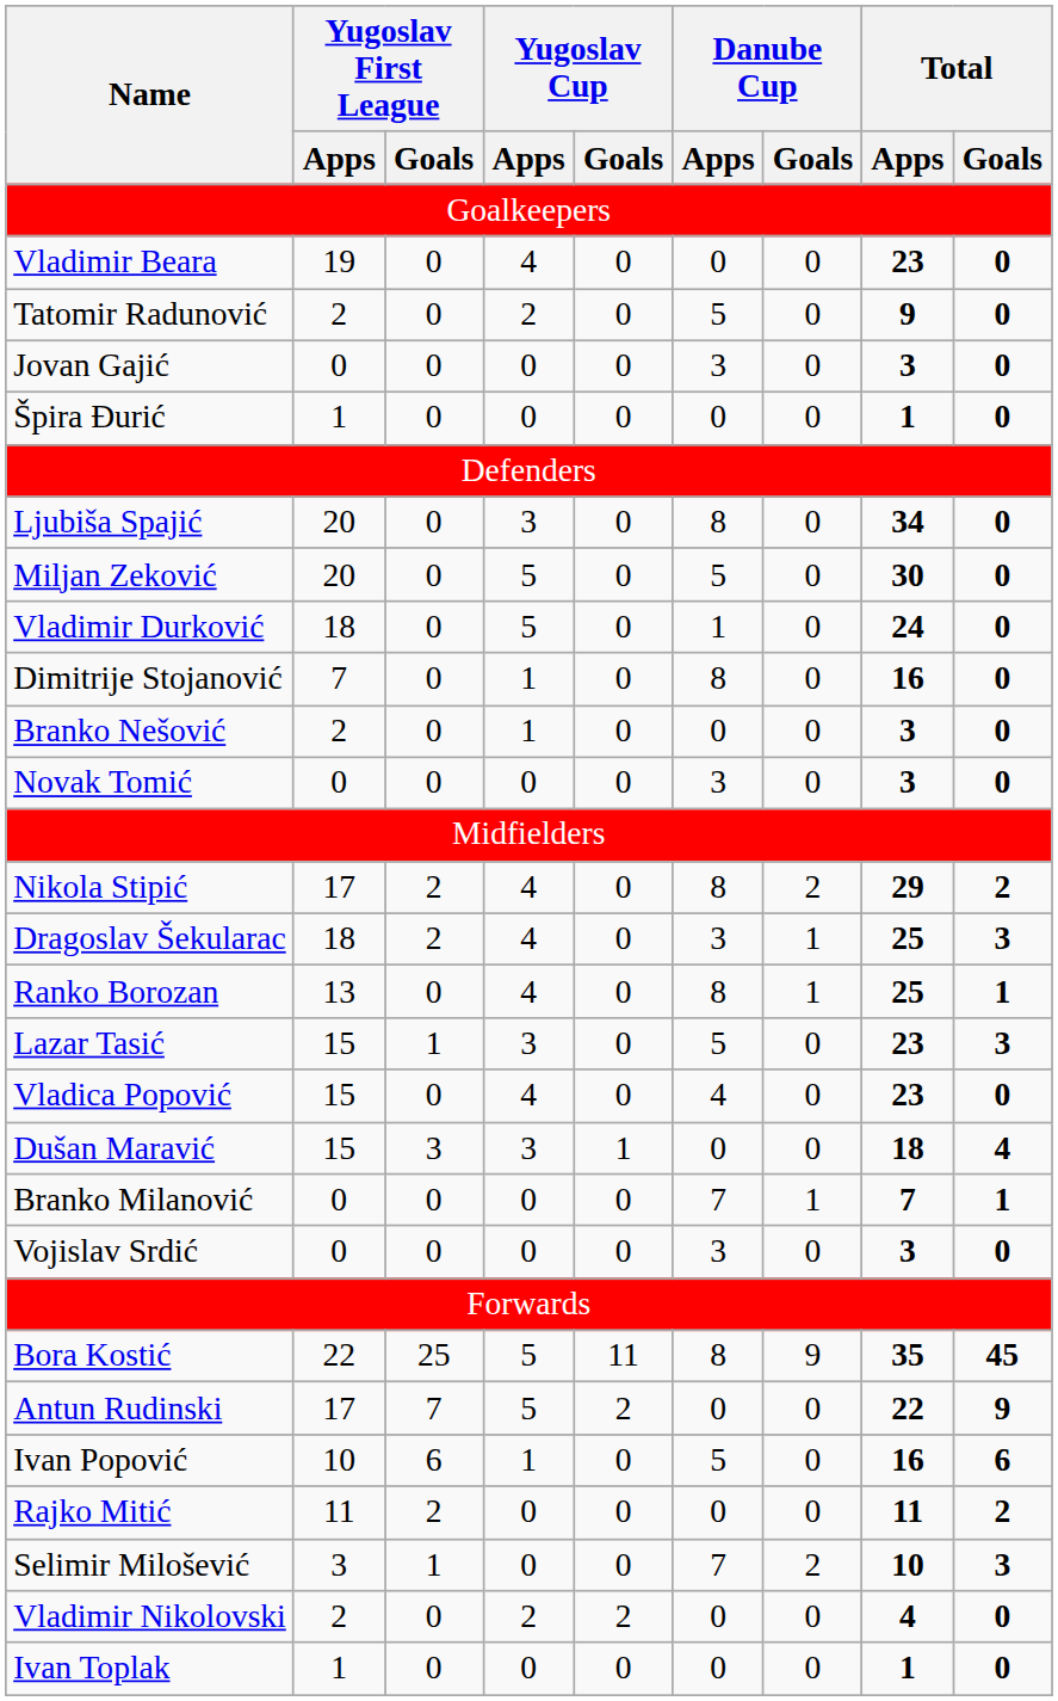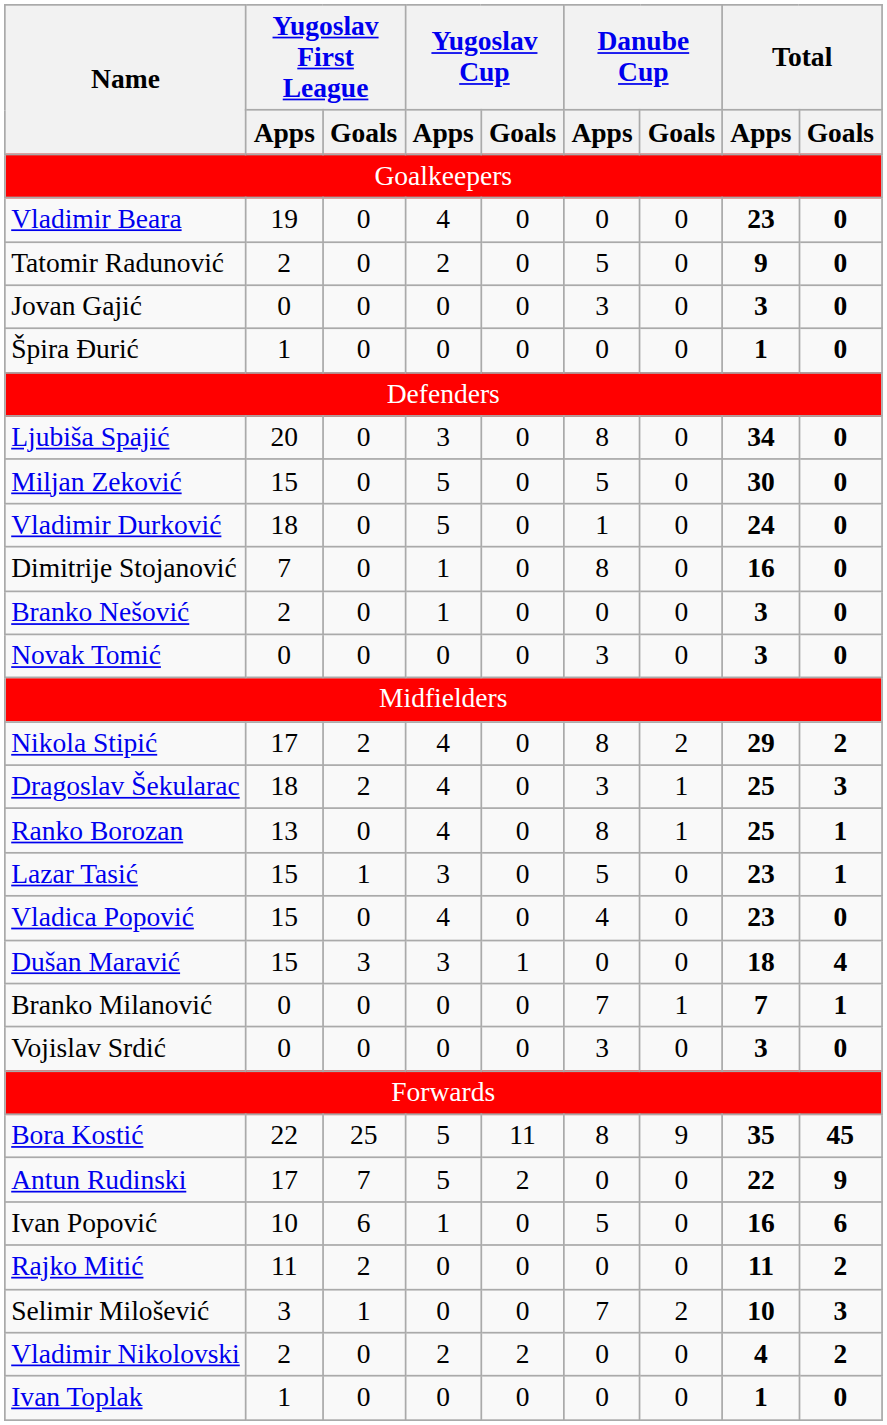 <table class="wikitable" style="text-align:center">
 <tr>
 <th rowspan="2">Name</th>
 <th colspan="2" width="85"><a href='#'>Yugoslav First League</a></th>
 <th colspan="2" width="85"><a href='#'>Yugoslav Cup</a></th>
 <th colspan="2" width="85"><a href='#'>Danube Cup</a></th>
 <th colspan="2" width="85">Total</th>
 </tr>
 <tr>
 <th>Apps</th>
 <th>Goals</th>
 <th>Apps</th>
 <th>Goals</th>
 <th>Apps</th>
 <th>Goals</th>
 <th>Apps</th>
 <th>Goals</th>
 </tr>
 <tr>
 <td style="background: red;color:white" align=center colspan="15">Goalkeepers</td>
 </tr>
 <tr>
 <td align="left"> <a href='#'>Vladimir Beara</a></td>
 <td>19</td>
 <td>0</td>
 <td>4</td>
 <td>0</td>
 <td>0</td>
 <td>0</td>
 <td><strong>23</strong></td>
 <td><strong>0</strong></td>
 </tr>
 <tr>
 <td align="left"> Tatomir Radunović</td>
 <td>2</td>
 <td>0</td>
 <td>2</td>
 <td>0</td>
 <td>5</td>
 <td>0</td>
 <td><strong>9</strong></td>
 <td><strong>0</strong></td>
 </tr>
 <tr>
 <td align="left"> Jovan Gajić</td>
 <td>0</td>
 <td>0</td>
 <td>0</td>
 <td>0</td>
 <td>3</td>
 <td>0</td>
 <td><strong>3</strong></td>
 <td><strong>0</strong></td>
 </tr>
 <tr>
 <td align="left"> Špira Đurić</td>
 <td>1</td>
 <td>0</td>
 <td>0</td>
 <td>0</td>
 <td>0</td>
 <td>0</td>
 <td><strong>1</strong></td>
 <td><strong>0</strong></td>
 </tr>
 <tr>
 <td align=center colspan="15" style="background: red;color:white">Defenders</td>
 </tr>
 <tr>
 <td align="left"> <a href='#'>Ljubiša Spajić</a></td>
 <td>20</td>
 <td>0</td>
 <td>3</td>
 <td>0</td>
 <td>8</td>
 <td>0</td>
 <td><strong>34</strong></td>
 <td><strong>0</strong></td>
 </tr>
 <tr>
 <td align="left"> <a href='#'>Miljan Zeković</a></td>
-<td>20</td>
+<td>15</td>
 <td>0</td>
 <td>5</td>
 <td>0</td>
 <td>5</td>
 <td>0</td>
 <td><strong>30</strong></td>
 <td><strong>0</strong></td>
 </tr>
 <tr>
 <td align="left"> <a href='#'>Vladimir Durković</a></td>
 <td>18</td>
 <td>0</td>
 <td>5</td>
 <td>0</td>
 <td>1</td>
 <td>0</td>
 <td><strong>24</strong></td>
 <td><strong>0</strong></td>
 </tr>
 <tr>
 <td align="left"> Dimitrije Stojanović</td>
 <td>7</td>
 <td>0</td>
 <td>1</td>
 <td>0</td>
 <td>8</td>
 <td>0</td>
 <td><strong>16</strong></td>
 <td><strong>0</strong></td>
 </tr>
 <tr>
 <td align="left"> <a href='#'>Branko Nešović</a></td>
 <td>2</td>
 <td>0</td>
 <td>1</td>
 <td>0</td>
 <td>0</td>
 <td>0</td>
 <td><strong>3</strong></td>
 <td><strong>0</strong></td>
 </tr>
 <tr>
 <td align="left"> <a href='#'>Novak Tomić</a></td>
 <td>0</td>
 <td>0</td>
 <td>0</td>
 <td>0</td>
 <td>3</td>
 <td>0</td>
 <td><strong>3</strong></td>
 <td><strong>0</strong></td>
 </tr>
 <tr>
 <td align=center colspan="15" style="background: red;color:white">Midfielders</td>
 </tr>
 <tr>
 <td align="left"> <a href='#'>Nikola Stipić</a></td>
 <td>17</td>
 <td>2</td>
 <td>4</td>
 <td>0</td>
 <td>8</td>
 <td>2</td>
 <td><strong>29</strong></td>
 <td><strong>2</strong></td>
 </tr>
 <tr>
 <td align="left"> <a href='#'>Dragoslav Šekularac</a></td>
 <td>18</td>
 <td>2</td>
 <td>4</td>
 <td>0</td>
 <td>3</td>
 <td>1</td>
 <td><strong>25</strong></td>
 <td><strong>3</strong></td>
 </tr>
 <tr>
 <td align="left"> <a href='#'>Ranko Borozan</a></td>
 <td>13</td>
 <td>0</td>
 <td>4</td>
 <td>0</td>
 <td>8</td>
 <td>1</td>
 <td><strong>25</strong></td>
 <td><strong>1</strong></td>
 </tr>
 <tr>
 <td align="left"> <a href='#'>Lazar Tasić</a></td>
 <td>15</td>
 <td>1</td>
 <td>3</td>
 <td>0</td>
 <td>5</td>
 <td>0</td>
 <td><strong>23</strong></td>
-<td><strong>3</strong></td>
+<td><strong>1</strong></td>
 </tr>
 <tr>
 <td align="left"> <a href='#'>Vladica Popović</a></td>
 <td>15</td>
 <td>0</td>
 <td>4</td>
 <td>0</td>
 <td>4</td>
 <td>0</td>
 <td><strong>23</strong></td>
 <td><strong>0</strong></td>
 </tr>
 <tr>
 <td align="left"> <a href='#'>Dušan Maravić</a></td>
 <td>15</td>
 <td>3</td>
 <td>3</td>
 <td>1</td>
 <td>0</td>
 <td>0</td>
 <td><strong>18</strong></td>
 <td><strong>4</strong></td>
 </tr>
 <tr>
 <td align="left"> Branko Milanović</td>
 <td>0</td>
 <td>0</td>
 <td>0</td>
 <td>0</td>
 <td>7</td>
 <td>1</td>
 <td><strong>7</strong></td>
 <td><strong>1</strong></td>
 </tr>
 <tr>
 <td align="left"> Vojislav Srdić</td>
 <td>0</td>
 <td>0</td>
 <td>0</td>
 <td>0</td>
 <td>3</td>
 <td>0</td>
 <td><strong>3</strong></td>
 <td><strong>0</strong></td>
 </tr>
 <tr>
 <td align=center colspan="15" style="background: red;color:white">Forwards</td>
 </tr>
 <tr>
 <td align="left"> <a href='#'>Bora Kostić</a></td>
 <td>22</td>
 <td>25</td>
 <td>5</td>
 <td>11</td>
 <td>8</td>
 <td>9</td>
 <td><strong>35</strong></td>
 <td><strong>45</strong></td>
 </tr>
 <tr>
 <td align="left"> <a href='#'>Antun Rudinski</a></td>
 <td>17</td>
 <td>7</td>
 <td>5</td>
 <td>2</td>
 <td>0</td>
 <td>0</td>
 <td><strong>22</strong></td>
 <td><strong>9</strong></td>
 </tr>
 <tr>
 <td align="left"> Ivan Popović</td>
 <td>10</td>
 <td>6</td>
 <td>1</td>
 <td>0</td>
 <td>5</td>
 <td>0</td>
 <td><strong>16</strong></td>
 <td><strong>6</strong></td>
 </tr>
 <tr>
 <td align="left"> <a href='#'>Rajko Mitić</a></td>
 <td>11</td>
 <td>2</td>
 <td>0</td>
 <td>0</td>
 <td>0</td>
 <td>0</td>
 <td><strong>11</strong></td>
 <td><strong>2</strong></td>
 </tr>
 <tr>
 <td align="left"> Selimir Milošević</td>
 <td>3</td>
 <td>1</td>
 <td>0</td>
 <td>0</td>
 <td>7</td>
 <td>2</td>
 <td><strong>10</strong></td>
 <td><strong>3</strong></td>
 </tr>
 <tr>
 <td align="left"> <a href='#'>Vladimir Nikolovski</a></td>
 <td>2</td>
 <td>0</td>
 <td>2</td>
 <td>2</td>
 <td>0</td>
 <td>0</td>
 <td><strong>4</strong></td>
-<td><strong>0</strong></td>
+<td><strong>2</strong></td>
 </tr>
 <tr>
 <td align="left"> <a href='#'>Ivan Toplak</a></td>
 <td>1</td>
 <td>0</td>
 <td>0</td>
 <td>0</td>
 <td>0</td>
 <td>0</td>
 <td><strong>1</strong></td>
 <td><strong>0</strong></td>
 </tr>
 <tr>
 </tr>
 </table>
